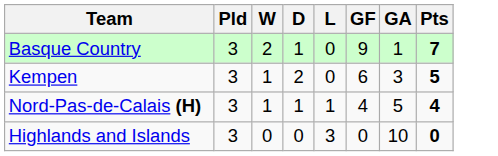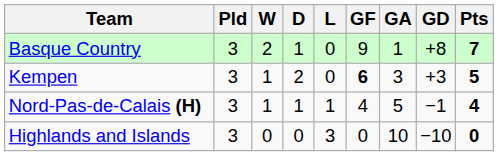 <table class="wikitable" style="text-align:center;">
 <tr>
 <th width=175>Team</th>
 <th width=20 abbr="Played">Pld</th>
 <th width=20 abbr="Won">W</th>
 <th width=20 abbr="Drawn">D</th>
 <th width=20 abbr="Lost">L</th>
 <th width=20 abbr="Goals for">GF</th>
 <th width=20 abbr="Goals against">GA</th>
+<th width=20 abbr="Goal difference">GD</th>
 <th width=20 abbr="Points">Pts</th>
 </tr>
 <tr bgcolor=#ccffcc>
 <td align=left> <a href='#'>Basque Country</a></td>
 <td>3</td>
 <td>2</td>
 <td>1</td>
 <td>0</td>
 <td>9</td>
 <td>1</td>
+<td>+8</td>
 <td><strong>7</strong></td>
 </tr>
 <tr>
 <td align=left> <a href='#'>Kempen</a></td>
 <td>3</td>
 <td>1</td>
 <td>2</td>
 <td>0</td>
-<td>6</td>
+<td><strong>6</strong></td>
 <td>3</td>
+<td>+3</td>
 <td><strong>5</strong></td>
 </tr>
 <tr>
 <td align=left> <a href='#'>Nord-Pas-de-Calais</a> <strong>(H)</strong></td>
 <td>3</td>
 <td>1</td>
 <td>1</td>
 <td>1</td>
 <td>4</td>
 <td>5</td>
+<td>−1</td>
 <td><strong>4</strong></td>
 </tr>
 <tr>
 <td align=left> <a href='#'>Highlands and Islands</a></td>
 <td>3</td>
 <td>0</td>
 <td>0</td>
 <td>3</td>
 <td>0</td>
 <td>10</td>
+<td>−10</td>
 <td><strong>0</strong></td>
 </tr>
 </table>
